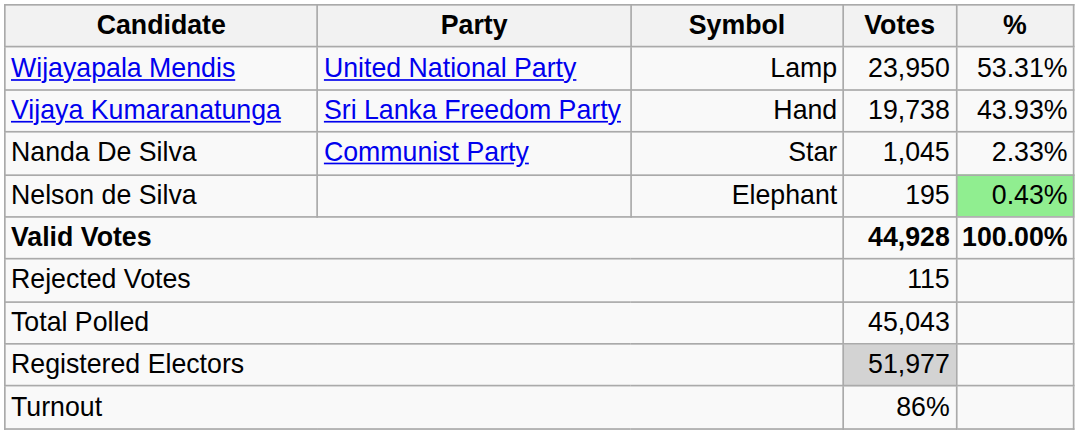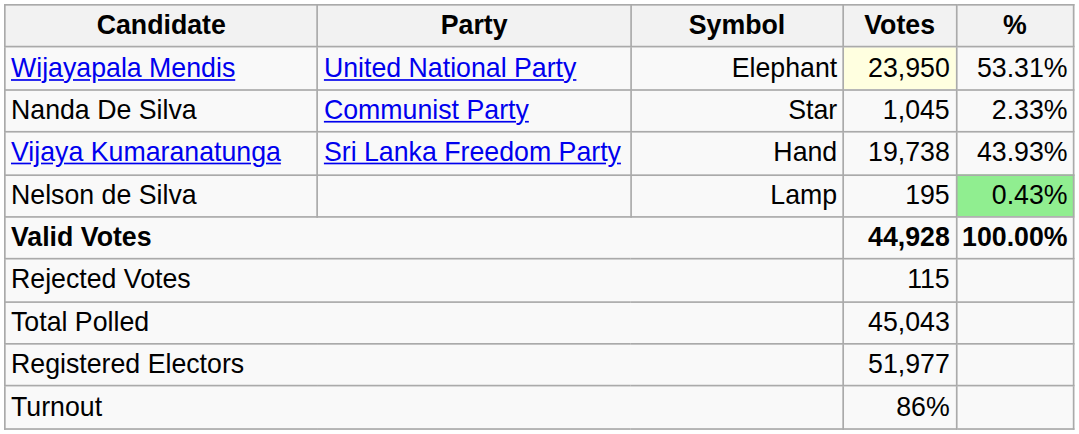 <table class="wikitable" border="1" style="text-align:right;">
 <tr>
 <th align=left width="180">Candidate</th>
 <th align=left width="180">Party</th>
 <th align=left width="120">Symbol</th>
 <th align=left width="60">Votes</th>
 <th align=left width="60">%</th>
 </tr>
 <tr>
 <td align=left><a href='#'>Wijayapala Mendis</a></td>
 <td align=left><a href='#'>United National Party</a></td>
-<td>Lamp</td>
-<td>23,950</td>
+<td>Elephant</td>
+<td style="background: lightyellow;">23,950</td>
 <td>53.31%</td>
+</tr>
+<tr>
+<td align=left>Nanda De Silva</td>
+<td align=left><a href='#'>Communist Party</a></td>
+<td>Star</td>
+<td>1,045</td>
+<td>2.33%</td>
 </tr>
 <tr>
 <td align=left><a href='#'>Vijaya Kumaranatunga</a></td>
 <td align=left><a href='#'>Sri Lanka Freedom Party</a></td>
 <td>Hand</td>
 <td>19,738</td>
 <td>43.93%</td>
 </tr>
 <tr>
-<td align=left>Nanda De Silva</td>
-<td align=left><a href='#'>Communist Party</a></td>
-<td>Star</td>
-<td>1,045</td>
-<td>2.33%</td>
-</tr>
-<tr>
 <td align=left>Nelson de Silva</td>
 <td align=left></td>
-<td>Elephant</td>
+<td>Lamp</td>
 <td>195</td>
 <td style="background: lightgreen;">0.43%</td>
 </tr>
 <tr>
 <td align=left colspan=3><strong>Valid Votes</strong></td>
 <td><strong>44,928</strong></td>
 <td><strong>100.00%</strong></td>
 </tr>
 <tr>
 <td align=left colspan=3>Rejected Votes</td>
 <td>115</td>
 <td></td>
 </tr>
 <tr>
 <td align=left colspan=3>Total Polled</td>
 <td>45,043</td>
 <td></td>
 </tr>
 <tr>
 <td align=left colspan=3>Registered Electors</td>
-<td style="background: lightgrey;">51,977</td>
+<td>51,977</td>
 <td></td>
 </tr>
 <tr>
 <td align=left colspan=3>Turnout</td>
 <td>86%</td>
 </tr>
 </table>
